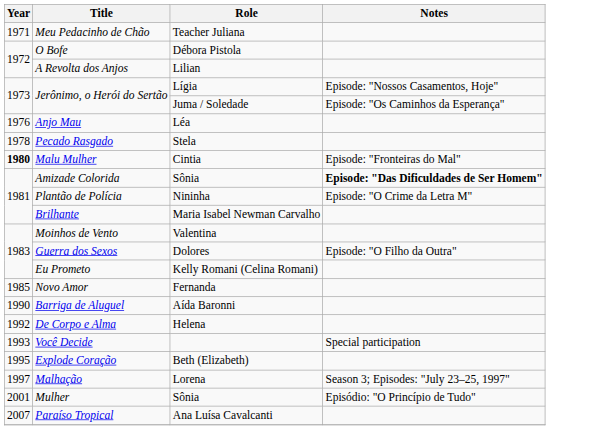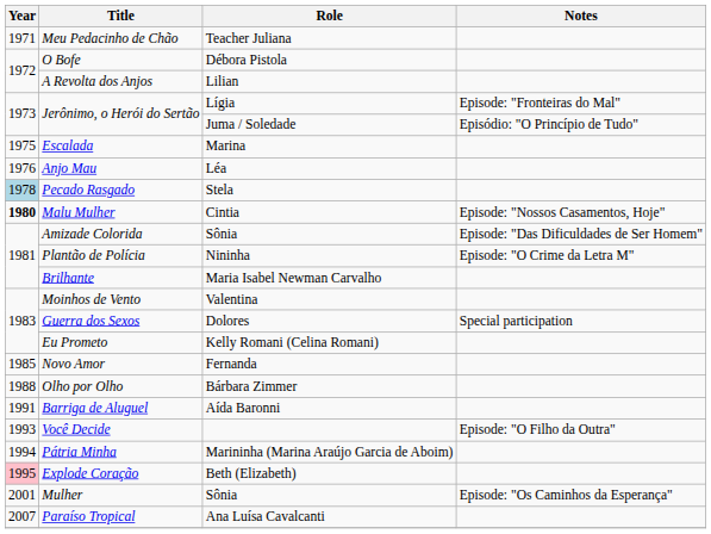 <table class="wikitable">
 <tr>
 <th>Year</th>
 <th>Title</th>
 <th>Role</th>
 <th>Notes</th>
 </tr>
 <tr>
 <td>1971</td>
 <td><em>Meu Pedacinho de Chão</em></td>
 <td>Teacher Juliana</td>
 <td></td>
 </tr>
 <tr>
 <td rowspan="2">1972</td>
 <td><em>O Bofe</em></td>
 <td>Débora Pistola</td>
 <td></td>
 </tr>
 <tr>
 <td><em>A Revolta dos Anjos</em></td>
 <td>Lilian</td>
 <td></td>
 </tr>
 <tr>
 <td rowspan="2">1973</td>
 <td rowspan="2"><em>Jerônimo, o Herói do Sertão</em></td>
 <td>Lígia</td>
-<td>Episode: "Nossos Casamentos, Hoje"</td>
+<td>Episode: "Fronteiras do Mal"</td>
 </tr>
 <tr>
 <td>Juma / Soledade</td>
-<td>Episode: "Os Caminhos da Esperança"</td>
+<td>Episódio: "O Princípio de Tudo"</td>
+</tr>
+<tr>
+<td>1975</td>
+<td><em><a href='#'>Escalada</a></em></td>
+<td>Marina</td>
+<td></td>
 </tr>
 <tr>
 <td>1976</td>
 <td><em><a href='#'>Anjo Mau</a></em></td>
 <td>Léa</td>
 <td></td>
 </tr>
 <tr>
-<td>1978</td>
+<td style="background: lightblue;">1978</td>
 <td><em><a href='#'>Pecado Rasgado</a></em></td>
 <td>Stela</td>
 <td></td>
 </tr>
 <tr>
 <td><strong>1980</strong></td>
 <td><em><a href='#'>Malu Mulher</a></em></td>
 <td>Cintia</td>
-<td>Episode: "Fronteiras do Mal"</td>
+<td>Episode: "Nossos Casamentos, Hoje"</td>
 </tr>
 <tr>
 <td rowspan=3>1981</td>
 <td><em>Amizade Colorida</em></td>
 <td>Sônia</td>
-<td><strong>Episode: "Das Dificuldades de Ser Homem"</strong></td>
+<td>Episode: "Das Dificuldades de Ser Homem"</td>
 </tr>
 <tr>
 <td><em>Plantão de Polícia</em></td>
 <td>Nininha</td>
 <td>Episode: "O Crime da Letra M"</td>
 </tr>
 <tr>
 <td><em><a href='#'>Brilhante</a></em></td>
 <td>Maria Isabel Newman Carvalho</td>
 <td></td>
 </tr>
 <tr>
 <td rowspan=3>1983</td>
 <td><em>Moinhos de Vento</em></td>
 <td>Valentina</td>
 <td></td>
 </tr>
 <tr>
 <td><em><a href='#'>Guerra dos Sexos</a></em></td>
 <td>Dolores</td>
-<td>Episode: "O Filho da Outra"</td>
+<td>Special participation</td>
 </tr>
 <tr>
 <td><em>Eu Prometo</em></td>
 <td>Kelly Romani (Celina Romani)</td>
 <td></td>
 </tr>
 <tr>
 <td>1985</td>
 <td><em>Novo Amor</em></td>
 <td>Fernanda</td>
 <td></td>
 </tr>
 <tr>
-<td>1990</td>
-<td><em><a href='#'>Barriga de Aluguel</a></em></td>
-<td>Aída Baronni</td>
+<td>1988</td>
+<td><em>Olho por Olho</em></td>
+<td>Bárbara Zimmer</td>
 <td></td>
 </tr>
 <tr>
-<td>1992</td>
-<td><em><a href='#'>De Corpo e Alma</a></em></td>
-<td>Helena</td>
+<td>1991</td>
+<td><em><a href='#'>Barriga de Aluguel</a></em></td>
+<td>Aída Baronni</td>
 <td></td>
 </tr>
 <tr>
 <td>1993</td>
 <td><em><a href='#'>Você Decide</a></em></td>
 <td></td>
-<td>Special participation</td>
+<td>Episode: "O Filho da Outra"</td>
 </tr>
 <tr>
-<td>1995</td>
+<td>1994</td>
+<td><em><a href='#'>Pátria Minha</a></em></td>
+<td>Marininha (Marina Araújo Garcia de Aboim)</td>
+<td></td>
+</tr>
+<tr>
+<td style="background: pink;">1995</td>
 <td><em><a href='#'>Explode Coração</a></em></td>
 <td>Beth (Elizabeth)</td>
 <td></td>
 </tr>
 <tr>
-<td>1997</td>
-<td><em><a href='#'>Malhação</a></em></td>
-<td>Lorena</td>
-<td>Season 3; Episodes: "July 23–25, 1997"</td>
-</tr>
-<tr>
 <td>2001</td>
 <td><em>Mulher</em></td>
 <td>Sônia</td>
-<td>Episódio: "O Princípio de Tudo"</td>
+<td>Episode: "Os Caminhos da Esperança"</td>
 </tr>
 <tr>
 <td>2007</td>
 <td><em><a href='#'>Paraíso Tropical</a></em></td>
 <td>Ana Luísa Cavalcanti</td>
 <td></td>
 </tr>
 <tr>
 </tr>
 </table>
